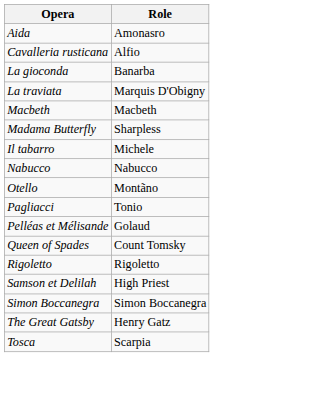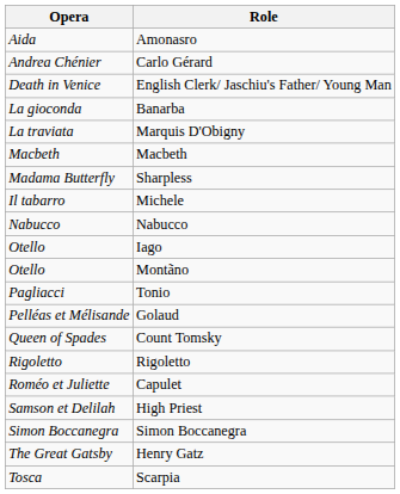 <table class="wikitable">
 <tr>
 <th>Opera</th>
 <th>Role</th>
 </tr>
 <tr>
 <td><em>Aida</em></td>
 <td>Amonasro</td>
 </tr>
 <tr>
-<td><em>Cavalleria rusticana</em></td>
-<td>Alfio</td>
+<td><em>Andrea Chénier</em></td>
+<td>Carlo Gérard</td>
+</tr>
+<tr>
+<td><em>Death in Venice</em></td>
+<td>English Clerk/ Jaschiu's Father/ Young Man</td>
 </tr>
 <tr>
 <td><em>La gioconda</em></td>
 <td>Banarba</td>
 </tr>
 <tr>
 <td><em>La traviata</em></td>
 <td>Marquis D'Obigny</td>
 </tr>
 <tr>
 <td><em>Macbeth</em></td>
 <td>Macbeth</td>
 </tr>
 <tr>
 <td><em>Madama Butterfly</em></td>
 <td>Sharpless</td>
 </tr>
 <tr>
 <td><em>Il tabarro</em></td>
 <td>Michele</td>
 </tr>
 <tr>
 <td><em>Nabucco</em></td>
 <td>Nabucco</td>
 </tr>
 <tr>
 <td><em>Otello</em></td>
+<td>Iago</td>
+</tr>
+<tr>
+<td><em>Otello</em></td>
 <td>Montãno</td>
 </tr>
 <tr>
 <td><em>Pagliacci</em></td>
 <td>Tonio</td>
 </tr>
 <tr>
 <td><em>Pelléas et Mélisande</em></td>
 <td>Golaud</td>
 </tr>
 <tr>
 <td><em>Queen of Spades</em></td>
 <td>Count Tomsky</td>
 </tr>
 <tr>
 <td><em>Rigoletto</em></td>
 <td>Rigoletto</td>
 </tr>
 <tr>
+<td><em>Roméo et Juliette</em></td>
+<td>Capulet</td>
+</tr>
+<tr>
 <td><em>Samson et Delilah</em></td>
 <td>High Priest</td>
 </tr>
 <tr>
 <td><em>Simon Boccanegra</em></td>
 <td>Simon Boccanegra</td>
 </tr>
 <tr>
 <td><em>The Great Gatsby</em></td>
 <td>Henry Gatz</td>
 </tr>
 <tr>
 <td><em>Tosca</em></td>
 <td>Scarpia</td>
 </tr>
 </table>
